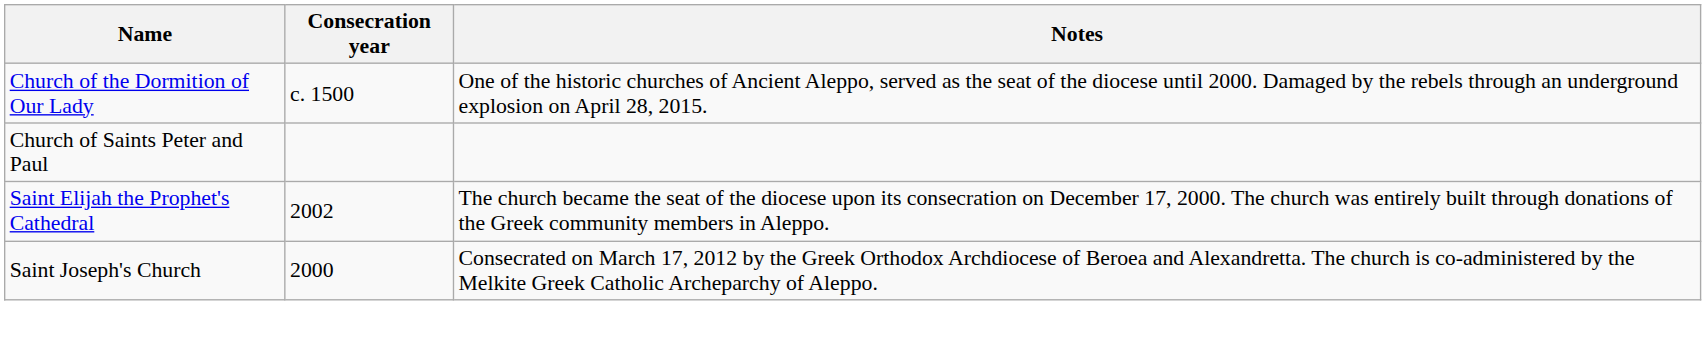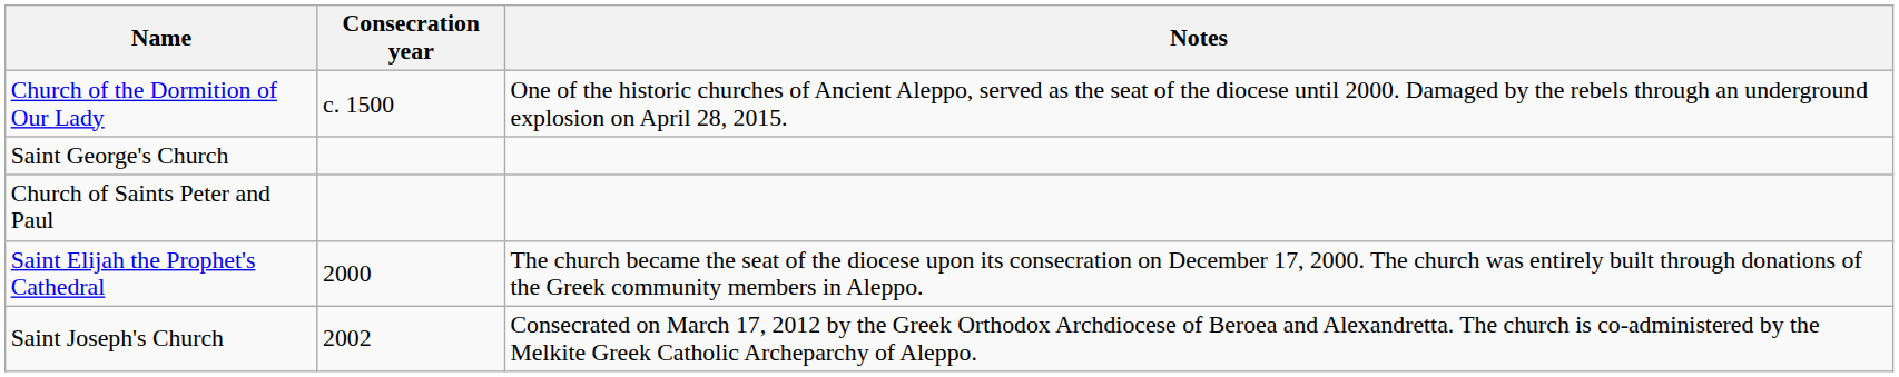 <table class="wikitable">
 <tr>
 <th>Name</th>
 <th>Consecration year</th>
 <th>Notes</th>
 </tr>
 <tr>
 <td><a href='#'>Church of the Dormition of Our Lady</a></td>
 <td>c. 1500</td>
 <td>One of the historic churches of Ancient Aleppo, served as the seat of the diocese until 2000. Damaged by the rebels through an underground explosion on April 28, 2015.</td>
 </tr>
 <tr>
+<td>Saint George's Church</td>
+<td></td>
+<td></td>
+</tr>
+<tr>
 <td>Church of Saints Peter and Paul</td>
 <td></td>
 <td></td>
 </tr>
 <tr>
 <td><a href='#'>Saint Elijah the Prophet's Cathedral</a></td>
-<td>2002</td>
+<td>2000</td>
 <td>The church became the seat of the diocese upon its consecration on December 17, 2000. The church was entirely built through donations of the Greek community members in Aleppo.</td>
 </tr>
 <tr>
 <td>Saint Joseph's Church</td>
-<td>2000</td>
+<td>2002</td>
 <td>Consecrated on March 17, 2012 by the Greek Orthodox Archdiocese of Beroea and Alexandretta. The church is co-administered by the Melkite Greek Catholic Archeparchy of Aleppo.</td>
 </tr>
 </table>
